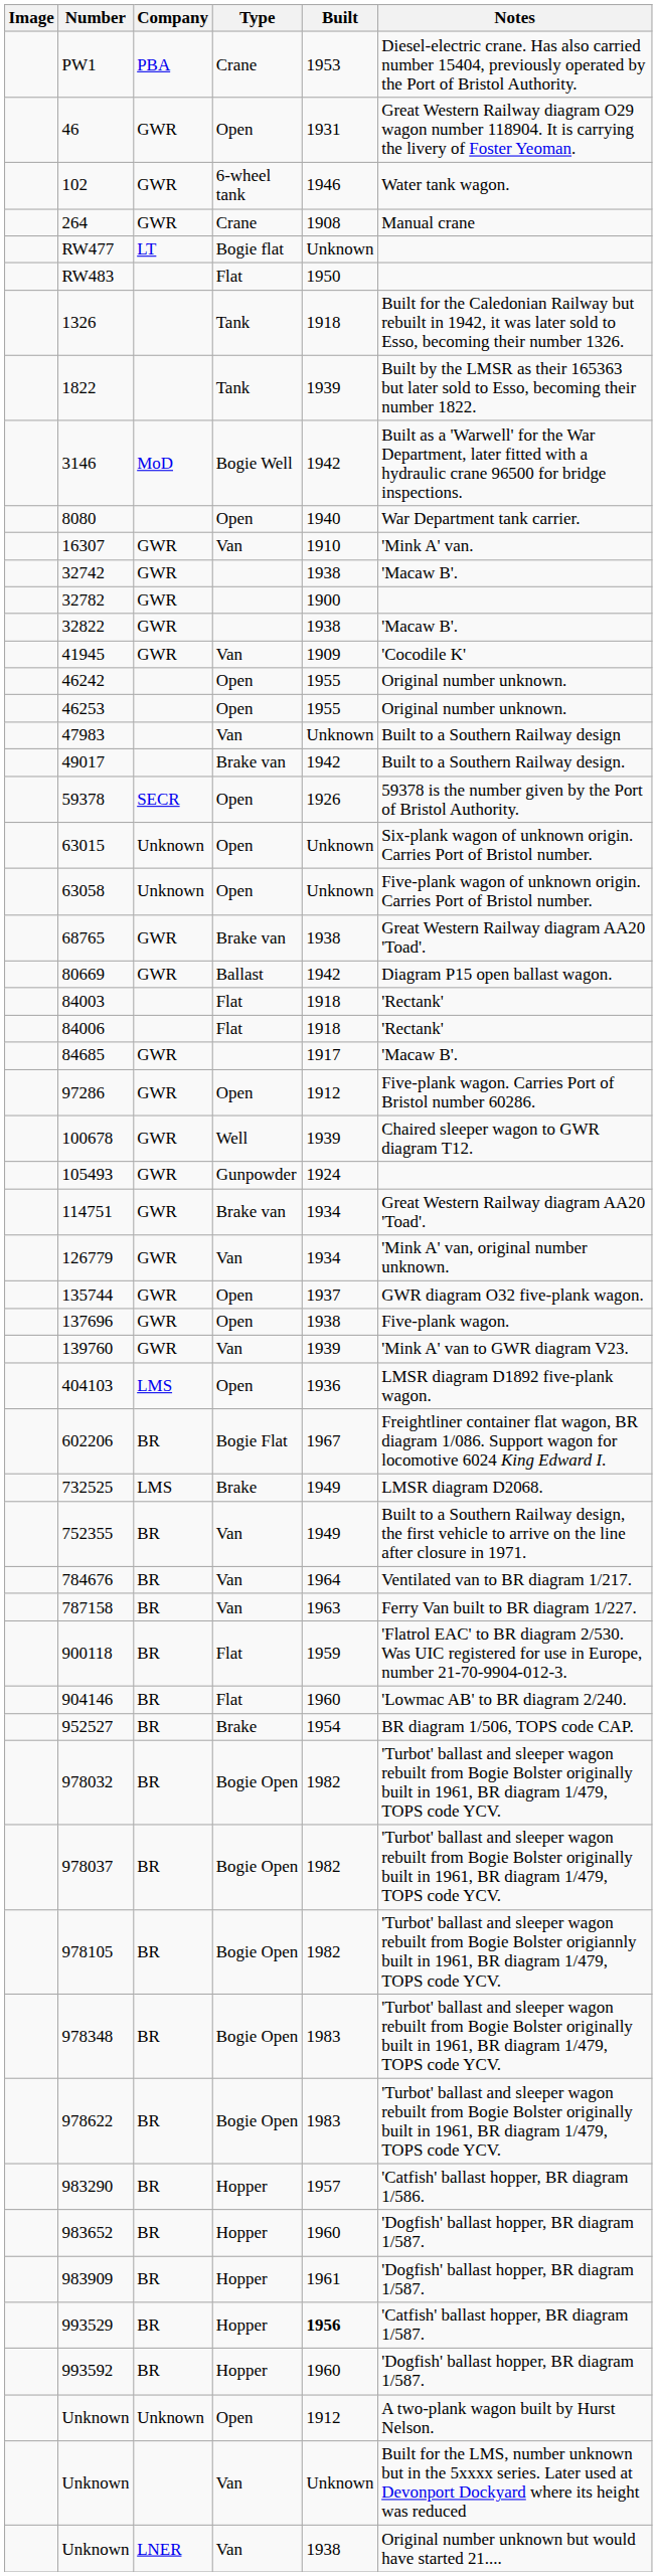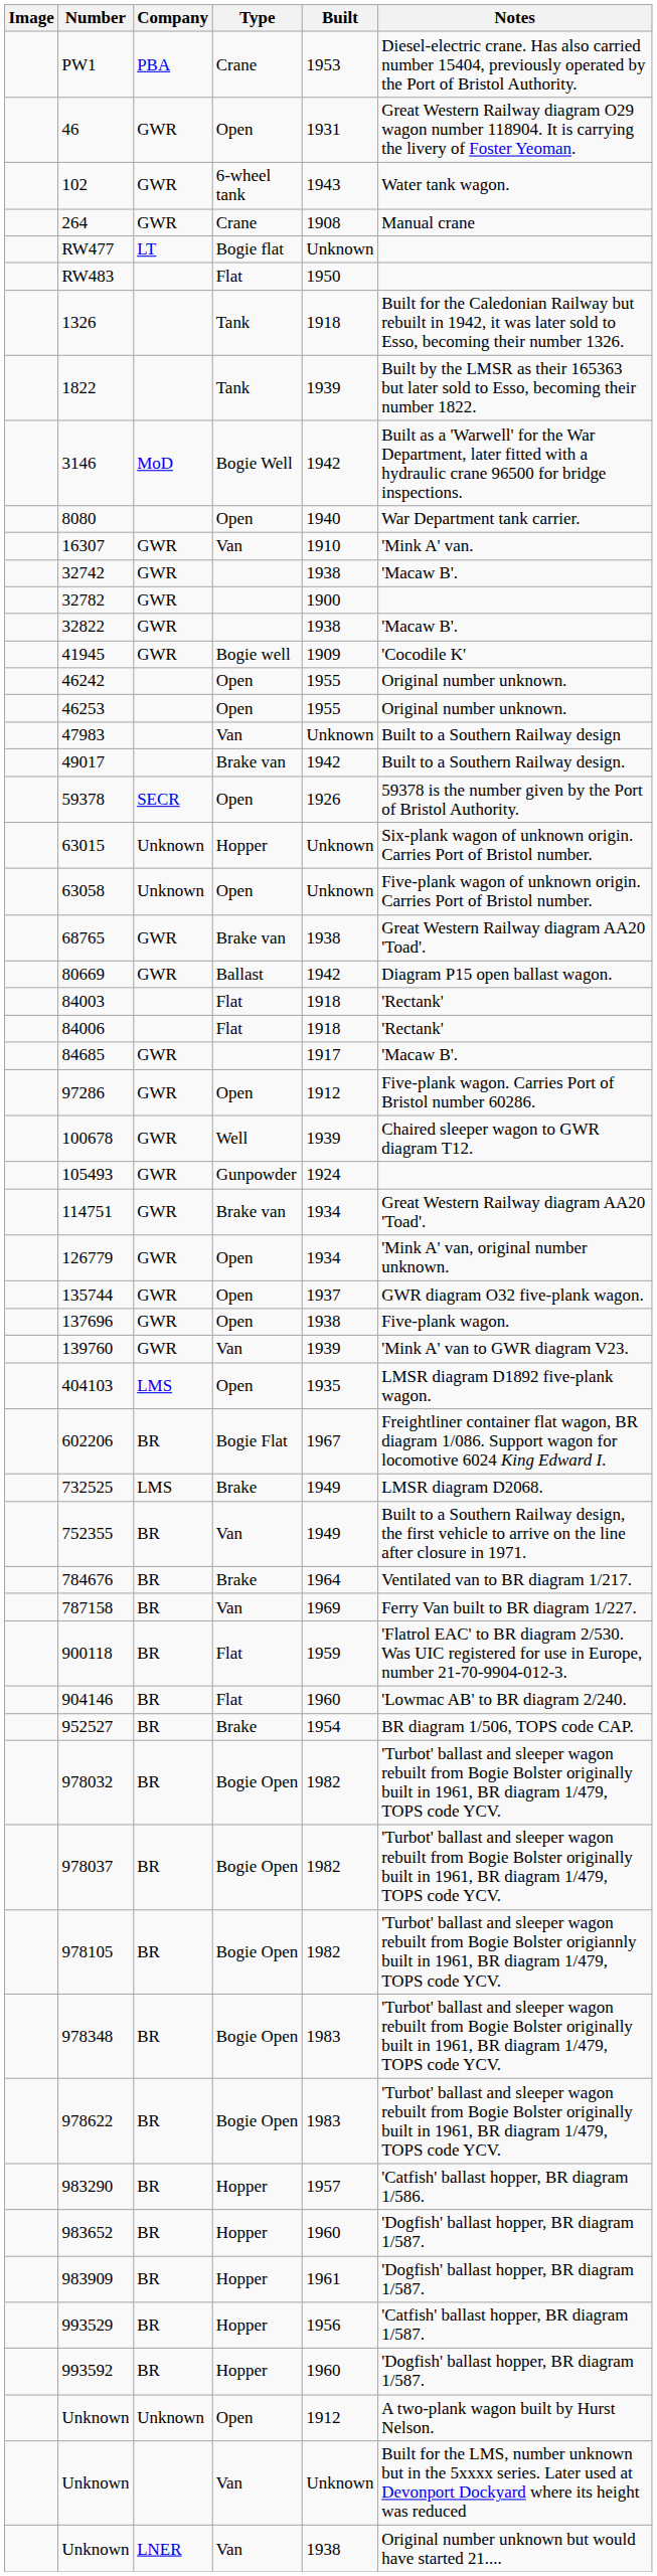 <table class="wikitable sortable">
 <tr>
 <th class=unsortable>Image</th>
 <th>Number</th>
 <th>Company</th>
 <th>Type</th>
 <th>Built</th>
 <th class=unsortable>Notes</th>
 </tr>
 <tr>
 <td></td>
 <td data-sort-value="000001">PW1</td>
 <td><a href='#'>PBA</a></td>
 <td>Crane</td>
 <td>1953</td>
 <td>Diesel-electric crane. Has also carried number 15404, previously operated by the Port of Bristol Authority.</td>
 </tr>
 <tr>
 <td></td>
 <td data-sort-value="000046">46</td>
 <td>GWR</td>
 <td>Open</td>
 <td>1931</td>
 <td>Great Western Railway diagram O29 wagon number 118904. It is carrying the livery of <a href='#'>Foster Yeoman</a>.</td>
 </tr>
 <tr>
 <td></td>
 <td data-sort-value="000102">102</td>
 <td>GWR</td>
 <td>6-wheel tank</td>
-<td>1946</td>
+<td>1943</td>
 <td>Water tank wagon.</td>
 </tr>
 <tr>
 <td></td>
 <td data-sort-value="000264">264</td>
 <td>GWR</td>
 <td>Crane</td>
 <td>1908</td>
 <td>Manual crane</td>
 </tr>
 <tr>
 <td></td>
 <td data-sort-value="000477">RW477</td>
 <td><a href='#'>LT</a></td>
 <td>Bogie flat</td>
 <td>Unknown</td>
 <td></td>
 </tr>
 <tr>
 <td></td>
 <td data-sort-value="000483">RW483</td>
 <td></td>
 <td>Flat</td>
 <td>1950</td>
 <td></td>
 </tr>
 <tr>
 <td></td>
 <td data-sort-value="001326">1326</td>
 <td></td>
 <td>Tank</td>
 <td>1918</td>
 <td>Built for the Caledonian Railway but rebuilt in 1942, it was later sold to Esso, becoming their number 1326.</td>
 </tr>
 <tr>
 <td></td>
 <td data-sort-value="001822">1822</td>
 <td></td>
 <td>Tank</td>
 <td>1939</td>
 <td>Built by the LMSR as their 165363 but later sold to Esso, becoming their number 1822.</td>
 </tr>
 <tr>
 <td></td>
 <td data-sort-value="003146">3146</td>
 <td><a href='#'>MoD</a></td>
 <td>Bogie Well</td>
 <td>1942</td>
 <td>Built as a 'Warwell' for the War Department, later fitted with a hydraulic crane 96500 for bridge inspections.</td>
 </tr>
 <tr>
 <td></td>
 <td data-sort-value="008080">8080</td>
 <td></td>
 <td>Open</td>
 <td>1940</td>
 <td>War Department tank carrier.</td>
 </tr>
 <tr>
 <td></td>
 <td data-sort-value="016307">16307</td>
 <td>GWR</td>
 <td>Van</td>
 <td>1910</td>
 <td>'Mink A' van.</td>
 </tr>
 <tr>
 <td></td>
 <td data-sort-value="032742">32742</td>
 <td>GWR</td>
 <td></td>
 <td>1938</td>
 <td>'Macaw B'.</td>
 </tr>
 <tr>
 <td></td>
 <td data-sort-value="032782">32782</td>
 <td>GWR</td>
 <td></td>
 <td>1900</td>
 <td></td>
 </tr>
 <tr>
 <td></td>
 <td data-sort-value="032822">32822</td>
 <td>GWR</td>
 <td></td>
 <td>1938</td>
 <td>'Macaw B'.</td>
 </tr>
 <tr>
 <td></td>
 <td data-sort-value="041945">41945</td>
 <td>GWR</td>
-<td>Van</td>
+<td>Bogie well</td>
 <td>1909</td>
 <td>'Cocodile K'</td>
 </tr>
 <tr>
 <td></td>
 <td data-sort-value="046242">46242</td>
 <td></td>
 <td>Open</td>
 <td>1955</td>
 <td>Original number unknown.</td>
 </tr>
 <tr>
 <td></td>
 <td data-sort-value="046253">46253</td>
 <td></td>
 <td>Open</td>
 <td>1955</td>
 <td>Original number unknown.</td>
 </tr>
 <tr>
 <td></td>
 <td data-sort-value="047983">47983</td>
 <td></td>
 <td>Van</td>
 <td>Unknown</td>
 <td>Built to a Southern Railway design</td>
 </tr>
 <tr>
 <td></td>
 <td data-sort-value="049017">49017</td>
 <td></td>
 <td>Brake van</td>
 <td>1942</td>
 <td>Built to a Southern Railway design.</td>
 </tr>
 <tr>
 <td></td>
 <td data-sort-value="059378">59378</td>
 <td><a href='#'>SECR</a></td>
 <td>Open</td>
 <td>1926</td>
 <td>59378 is the number given by the Port of Bristol Authority.</td>
 </tr>
 <tr>
 <td></td>
 <td data-sort-value="063015">63015</td>
 <td>Unknown</td>
-<td>Open</td>
+<td>Hopper</td>
 <td>Unknown</td>
 <td>Six-plank wagon of unknown origin. Carries Port of Bristol number.</td>
 </tr>
 <tr>
 <td></td>
 <td data-sort-value="063058">63058</td>
 <td>Unknown</td>
 <td>Open</td>
 <td>Unknown</td>
 <td>Five-plank wagon of unknown origin. Carries Port of Bristol number.</td>
 </tr>
 <tr>
 <td></td>
 <td data-sort-value="068765">68765</td>
 <td>GWR</td>
 <td>Brake van</td>
 <td>1938</td>
 <td>Great Western Railway diagram AA20 'Toad'.</td>
 </tr>
 <tr>
 <td></td>
 <td data-sort-value="080669">80669</td>
 <td>GWR</td>
 <td>Ballast</td>
 <td>1942</td>
 <td>Diagram P15 open ballast wagon.</td>
 </tr>
 <tr>
 <td></td>
 <td data-sort-value="084003">84003</td>
 <td></td>
 <td>Flat</td>
 <td>1918</td>
 <td>'Rectank'</td>
 </tr>
 <tr>
 <td></td>
 <td data-sort-value="084006">84006</td>
 <td></td>
 <td>Flat</td>
 <td>1918</td>
 <td>'Rectank'</td>
 </tr>
 <tr>
 <td></td>
 <td data-sort-value="084685">84685</td>
 <td>GWR</td>
 <td></td>
 <td>1917</td>
 <td>'Macaw B'.</td>
 </tr>
 <tr>
 <td></td>
 <td data-sort-value="097286">97286</td>
 <td>GWR</td>
 <td>Open</td>
 <td>1912</td>
 <td>Five-plank wagon. Carries Port of Bristol number 60286.</td>
 </tr>
 <tr>
 <td></td>
 <td>100678</td>
 <td>GWR</td>
 <td>Well</td>
 <td>1939</td>
 <td>Chaired sleeper wagon to GWR diagram T12.</td>
 </tr>
 <tr>
 <td></td>
 <td>105493</td>
 <td>GWR</td>
 <td>Gunpowder</td>
 <td>1924</td>
 <td><br></td>
 </tr>
 <tr>
 <td></td>
 <td>114751</td>
 <td>GWR</td>
 <td>Brake van</td>
 <td>1934</td>
 <td>Great Western Railway diagram AA20 'Toad'.</td>
 </tr>
 <tr>
 <td></td>
 <td>126779</td>
 <td>GWR</td>
-<td>Van</td>
+<td>Open</td>
 <td>1934</td>
 <td>'Mink A' van, original number unknown.</td>
 </tr>
 <tr>
 <td></td>
 <td>135744</td>
 <td>GWR</td>
 <td>Open</td>
 <td>1937</td>
 <td>GWR diagram O32 five-plank wagon.</td>
 </tr>
 <tr>
 <td></td>
 <td>137696</td>
 <td>GWR</td>
 <td>Open</td>
 <td>1938</td>
 <td>Five-plank wagon.</td>
 </tr>
 <tr>
 <td></td>
 <td>139760</td>
 <td>GWR</td>
 <td>Van</td>
 <td>1939</td>
 <td>'Mink A' van to GWR diagram V23.</td>
 </tr>
 <tr>
 <td></td>
 <td>404103</td>
 <td><a href='#'>LMS</a></td>
 <td>Open</td>
-<td>1936</td>
+<td>1935</td>
 <td>LMSR diagram D1892 five-plank wagon.</td>
 </tr>
 <tr>
 <td></td>
 <td>602206</td>
 <td>BR</td>
 <td>Bogie Flat</td>
 <td>1967</td>
 <td>Freightliner container flat wagon, BR diagram 1/086. Support wagon for locomotive 6024 <em>King Edward I</em>.</td>
 </tr>
 <tr>
 <td></td>
 <td>732525</td>
 <td>LMS</td>
 <td>Brake</td>
 <td>1949</td>
 <td>LMSR diagram D2068.</td>
 </tr>
 <tr>
 <td></td>
 <td>752355</td>
 <td>BR</td>
 <td>Van</td>
 <td>1949</td>
 <td>Built to a Southern Railway design, the first vehicle to arrive on the line after closure in 1971.</td>
 </tr>
 <tr>
 <td></td>
 <td>784676</td>
 <td>BR</td>
-<td>Van</td>
+<td>Brake</td>
 <td>1964</td>
 <td>Ventilated van to BR diagram 1/217.</td>
 </tr>
 <tr>
 <td></td>
 <td>787158</td>
 <td>BR</td>
 <td>Van</td>
-<td>1963</td>
+<td>1969</td>
 <td>Ferry Van built to BR diagram 1/227.</td>
 </tr>
 <tr>
 <td></td>
 <td>900118</td>
 <td>BR</td>
 <td>Flat</td>
 <td>1959</td>
 <td>'Flatrol EAC' to BR diagram 2/530. Was UIC registered for use in Europe, number 21-70-9904-012-3.</td>
 </tr>
 <tr>
 <td></td>
 <td>904146</td>
 <td>BR</td>
 <td>Flat</td>
 <td>1960</td>
 <td>'Lowmac AB' to BR diagram 2/240.</td>
 </tr>
 <tr>
 <td></td>
 <td>952527</td>
 <td>BR</td>
 <td>Brake</td>
 <td>1954</td>
 <td>BR diagram 1/506, TOPS code CAP.</td>
 </tr>
 <tr>
 <td></td>
 <td>978032</td>
 <td>BR</td>
 <td>Bogie Open</td>
 <td>1982</td>
 <td>'Turbot' ballast and sleeper wagon rebuilt from Bogie Bolster originally built in 1961, BR diagram 1/479, TOPS code YCV.</td>
 </tr>
 <tr>
 <td></td>
 <td>978037</td>
 <td>BR</td>
 <td>Bogie Open</td>
 <td>1982</td>
 <td>'Turbot' ballast and sleeper wagon rebuilt from Bogie Bolster originally built in 1961, BR diagram 1/479, TOPS code YCV.</td>
 </tr>
 <tr>
 <td></td>
 <td>978105</td>
 <td>BR</td>
 <td>Bogie Open</td>
 <td>1982</td>
 <td>'Turbot' ballast and sleeper wagon rebuilt from Bogie Bolster origiannly built in 1961, BR diagram 1/479, TOPS code YCV.</td>
 </tr>
 <tr>
 <td></td>
 <td>978348</td>
 <td>BR</td>
 <td>Bogie Open</td>
 <td>1983</td>
 <td>'Turbot' ballast and sleeper wagon rebuilt from Bogie Bolster originally built in 1961, BR diagram 1/479, TOPS code YCV.</td>
 </tr>
 <tr>
 <td></td>
 <td>978622</td>
 <td>BR</td>
 <td>Bogie Open</td>
 <td>1983</td>
 <td>'Turbot' ballast and sleeper wagon rebuilt from Bogie Bolster originally built in 1961, BR diagram 1/479, TOPS code YCV.</td>
 </tr>
 <tr>
 <td></td>
 <td>983290</td>
 <td>BR</td>
 <td>Hopper</td>
 <td>1957</td>
 <td>'Catfish' ballast hopper, BR diagram 1/586.</td>
 </tr>
 <tr>
 <td></td>
 <td>983652</td>
 <td>BR</td>
 <td>Hopper</td>
 <td>1960</td>
 <td>'Dogfish' ballast hopper, BR diagram 1/587.</td>
 </tr>
 <tr>
 <td></td>
 <td>983909</td>
 <td>BR</td>
 <td>Hopper</td>
 <td>1961</td>
 <td>'Dogfish' ballast hopper, BR diagram 1/587.</td>
 </tr>
 <tr>
 <td></td>
 <td>993529</td>
 <td>BR</td>
 <td>Hopper</td>
-<td><strong>1956</strong></td>
+<td>1956</td>
 <td>'Catfish' ballast hopper, BR diagram 1/587.</td>
 </tr>
 <tr>
 <td></td>
 <td>993592</td>
 <td>BR</td>
 <td>Hopper</td>
 <td>1960</td>
 <td>'Dogfish' ballast hopper, BR diagram 1/587.</td>
 </tr>
 <tr>
 <td></td>
 <td data-sort-value="999999">Unknown</td>
 <td>Unknown</td>
 <td>Open</td>
 <td>1912</td>
 <td>A two-plank wagon built by Hurst Nelson.</td>
 </tr>
 <tr>
 <td></td>
 <td data-sort-value="999999">Unknown</td>
 <td></td>
 <td>Van</td>
 <td>Unknown</td>
 <td>Built for the LMS, number unknown but in the 5xxxx series. Later used at <a href='#'>Devonport Dockyard</a> where its height was reduced</td>
 </tr>
 <tr>
 <td></td>
 <td data-sort-value="999999">Unknown</td>
 <td><a href='#'>LNER</a></td>
 <td>Van</td>
 <td>1938</td>
 <td>Original number unknown but would have started 21....</td>
 </tr>
 </table>
